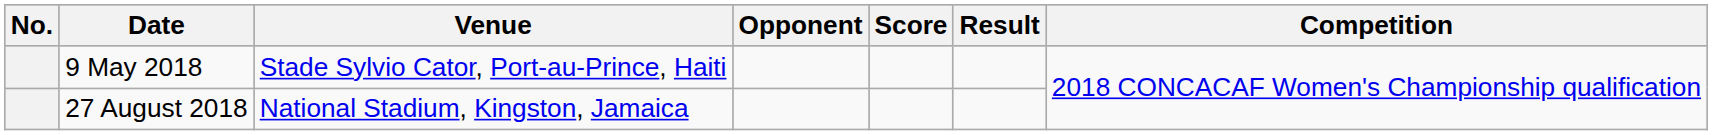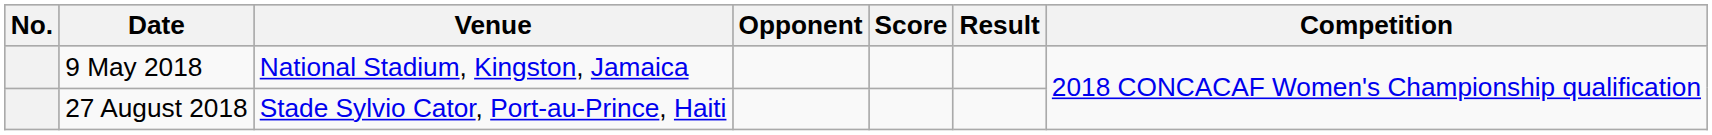 <table class="wikitable">
 <tr>
 <th>No.</th>
 <th>Date</th>
 <th>Venue</th>
 <th>Opponent</th>
 <th>Score</th>
 <th>Result</th>
 <th>Competition</th>
 </tr>
 <tr>
 <th></th>
 <td>9 May 2018</td>
-<td><a href='#'>Stade Sylvio Cator</a>, <a href='#'>Port-au-Prince</a>, <a href='#'>Haiti</a></td>
+<td><a href='#'>National Stadium</a>, <a href='#'>Kingston</a>, <a href='#'>Jamaica</a></td>
 <td></td>
 <td></td>
 <td></td>
 <td rowspan=2><a href='#'>2018 CONCACAF Women's Championship qualification</a></td>
 </tr>
 <tr>
 <th></th>
 <td>27 August 2018</td>
-<td><a href='#'>National Stadium</a>, <a href='#'>Kingston</a>, <a href='#'>Jamaica</a></td>
+<td><a href='#'>Stade Sylvio Cator</a>, <a href='#'>Port-au-Prince</a>, <a href='#'>Haiti</a></td>
 <td></td>
 <td></td>
 <td></td>
 </tr>
 </table>
